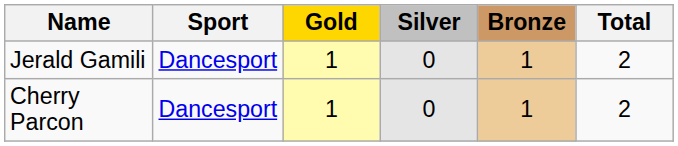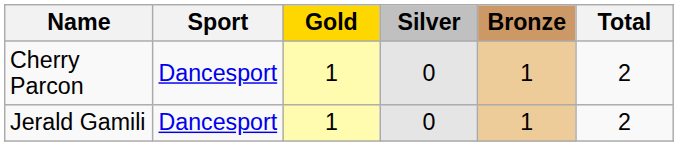 <table class="wikitable" style="text-align:center;">
 <tr>
 <th width=95>Name</th>
 <th width=80>Sport</th>
 <td bgcolor=gold width=60><strong>Gold</strong></td>
 <td bgcolor=silver width=60><strong>Silver</strong></td>
 <td bgcolor=#cc9966 width=60><strong>Bronze</strong></td>
 <th width=60>Total</th>
 </tr>
 <tr>
+<td align=left>Cherry Parcon</td>
+<td align=left><a href='#'>Dancesport</a></td>
+<td bgcolor=#fffcaf>1</td>
+<td bgcolor=#e5e5e5>0</td>
+<td bgcolor=#eecc99>1</td>
+<td>2</td>
+</tr>
+<tr>
 <td align=left>Jerald Gamili</td>
 <td align=left><a href='#'>Dancesport</a></td>
 <td bgcolor=#fffcaf>1</td>
 <td bgcolor=#e5e5e5>0</td>
 <td bgcolor=#eecc99>1</td>
 <td>2</td>
 </tr>
-<tr>
-<td align=left>Cherry Parcon</td>
-<td align=left><a href='#'>Dancesport</a></td>
-<td bgcolor=#fffcaf>1</td>
-<td bgcolor=#e5e5e5>0</td>
-<td bgcolor=#eecc99>1</td>
-<td>2</td>
-</tr>
 </table>
